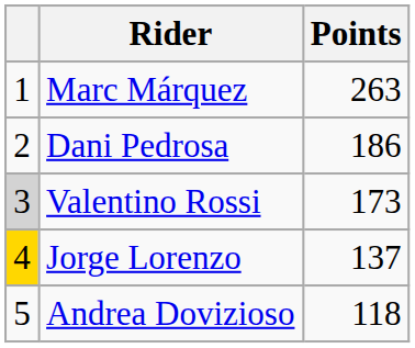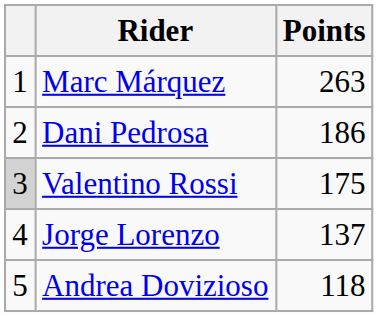 <table class="wikitable" style="font-size: 95%;">
 <tr>
 <th></th>
 <th>Rider</th>
 <th>Points</th>
 </tr>
 <tr>
 <td align=center>1</td>
 <td> <a href='#'>Marc Márquez</a></td>
 <td align=right>263</td>
 </tr>
 <tr>
 <td align=center>2</td>
 <td> <a href='#'>Dani Pedrosa</a></td>
 <td align=right>186</td>
 </tr>
 <tr>
 <td align=center style="background: lightgrey;">3</td>
 <td> <a href='#'>Valentino Rossi</a></td>
-<td align=right>173</td>
+<td align=right>175</td>
 </tr>
 <tr>
-<td align=center style="background: gold;">4</td>
+<td align=center>4</td>
 <td> <a href='#'>Jorge Lorenzo</a></td>
 <td align=right>137</td>
 </tr>
 <tr>
 <td align=center>5</td>
 <td> <a href='#'>Andrea Dovizioso</a></td>
 <td align=right>118</td>
 </tr>
 </table>
